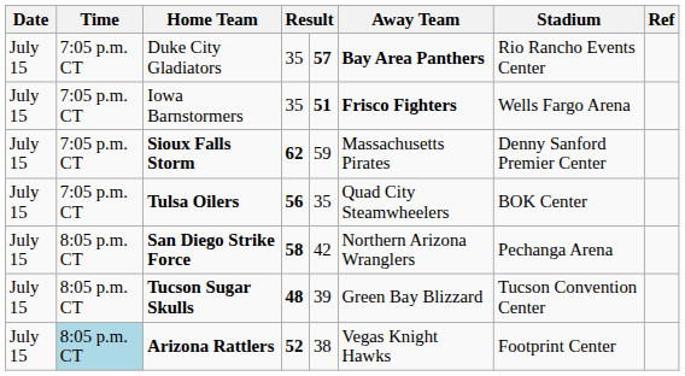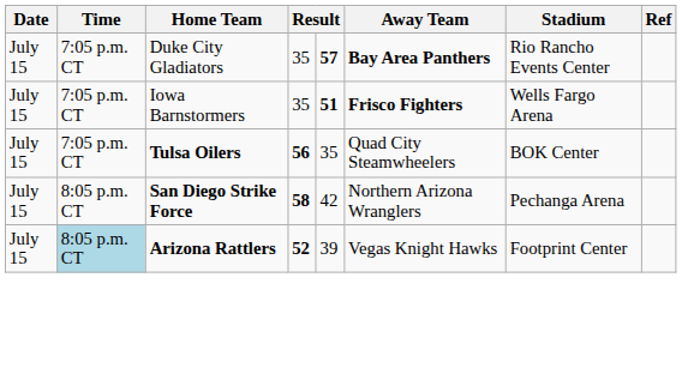 <table class="wikitable">
 <tr>
 <th>Date</th>
 <th>Time</th>
 <th>Home Team</th>
 <th colspan="2">Result</th>
 <th>Away Team</th>
 <th>Stadium</th>
 <th>Ref</th>
 </tr>
 <tr>
 <td>July 15</td>
 <td>7:05 p.m. CT</td>
 <td>Duke City Gladiators</td>
 <td>35</td>
 <td><strong>57</strong></td>
 <td><strong>Bay Area Panthers</strong></td>
 <td>Rio Rancho Events Center</td>
 <td></td>
 </tr>
 <tr>
 <td>July 15</td>
 <td>7:05 p.m. CT</td>
 <td>Iowa Barnstormers</td>
 <td>35</td>
 <td><strong>51</strong></td>
 <td><strong>Frisco Fighters</strong></td>
 <td>Wells Fargo Arena</td>
 <td></td>
 </tr>
 <tr>
 <td>July 15</td>
 <td>7:05 p.m. CT</td>
-<td><strong>Sioux Falls Storm</strong></td>
-<td><strong>62</strong></td>
-<td>59</td>
-<td>Massachusetts Pirates</td>
-<td>Denny Sanford Premier Center</td>
-<td></td>
-</tr>
-<tr>
-<td>July 15</td>
-<td>7:05 p.m. CT</td>
 <td><strong>Tulsa Oilers</strong></td>
 <td><strong>56</strong></td>
 <td>35</td>
 <td>Quad City Steamwheelers</td>
 <td>BOK Center</td>
 <td></td>
 </tr>
 <tr>
 <td>July 15</td>
 <td>8:05 p.m. CT</td>
 <td><strong>San Diego Strike Force</strong></td>
 <td><strong>58</strong></td>
 <td>42</td>
 <td>Northern Arizona Wranglers</td>
 <td>Pechanga Arena</td>
 <td></td>
 </tr>
 <tr>
 <td>July 15</td>
-<td>8:05 p.m. CT</td>
-<td><strong>Tucson Sugar Skulls</strong></td>
-<td><strong>48</strong></td>
-<td>39</td>
-<td>Green Bay Blizzard</td>
-<td>Tucson Convention Center</td>
-<td></td>
-</tr>
-<tr>
-<td>July 15</td>
 <td style="background: lightblue;">8:05 p.m. CT</td>
 <td><strong>Arizona Rattlers</strong></td>
 <td><strong>52</strong></td>
-<td>38</td>
+<td>39</td>
 <td>Vegas Knight Hawks</td>
 <td>Footprint Center</td>
 <td></td>
 </tr>
 </table>
